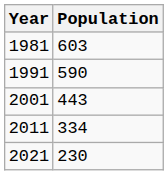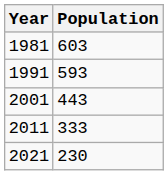 <table class="wikitable">
 <tr>
 <th>Year</th>
 <th>Population</th>
 </tr>
 <tr>
 <td>1981</td>
 <td>603</td>
 </tr>
 <tr>
 <td>1991</td>
-<td>590</td>
+<td>593</td>
 </tr>
 <tr>
 <td>2001</td>
 <td>443</td>
 </tr>
 <tr>
 <td>2011</td>
-<td>334</td>
+<td>333</td>
 </tr>
 <tr>
 <td>2021</td>
 <td>230</td>
 </tr>
 </table>
